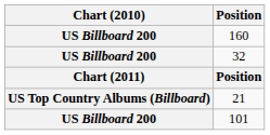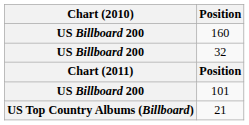 <table class="wikitable plainrowheaders" style="text-align:center">
 <tr>
 <th scope="col">Chart (2010)</th>
 <th scope="col">Position</th>
 </tr>
 <tr>
 <th scope="row">US <em>Billboard</em> 200</th>
 <td>160</td>
 </tr>
 <tr>
 <th scope="row">US <em>Billboard</em> 200</th>
 <td>32</td>
 </tr>
 <tr>
 <th scope="col">Chart (2011)</th>
 <th scope="col">Position</th>
 </tr>
 <tr>
+<th scope="row">US <em>Billboard</em> 200</th>
+<td>101</td>
+</tr>
+<tr>
 <th scope="row">US Top Country Albums (<em>Billboard</em>)</th>
 <td>21</td>
 </tr>
-<tr>
-<th scope="row">US <em>Billboard</em> 200</th>
-<td>101</td>
-</tr>
 </table>
